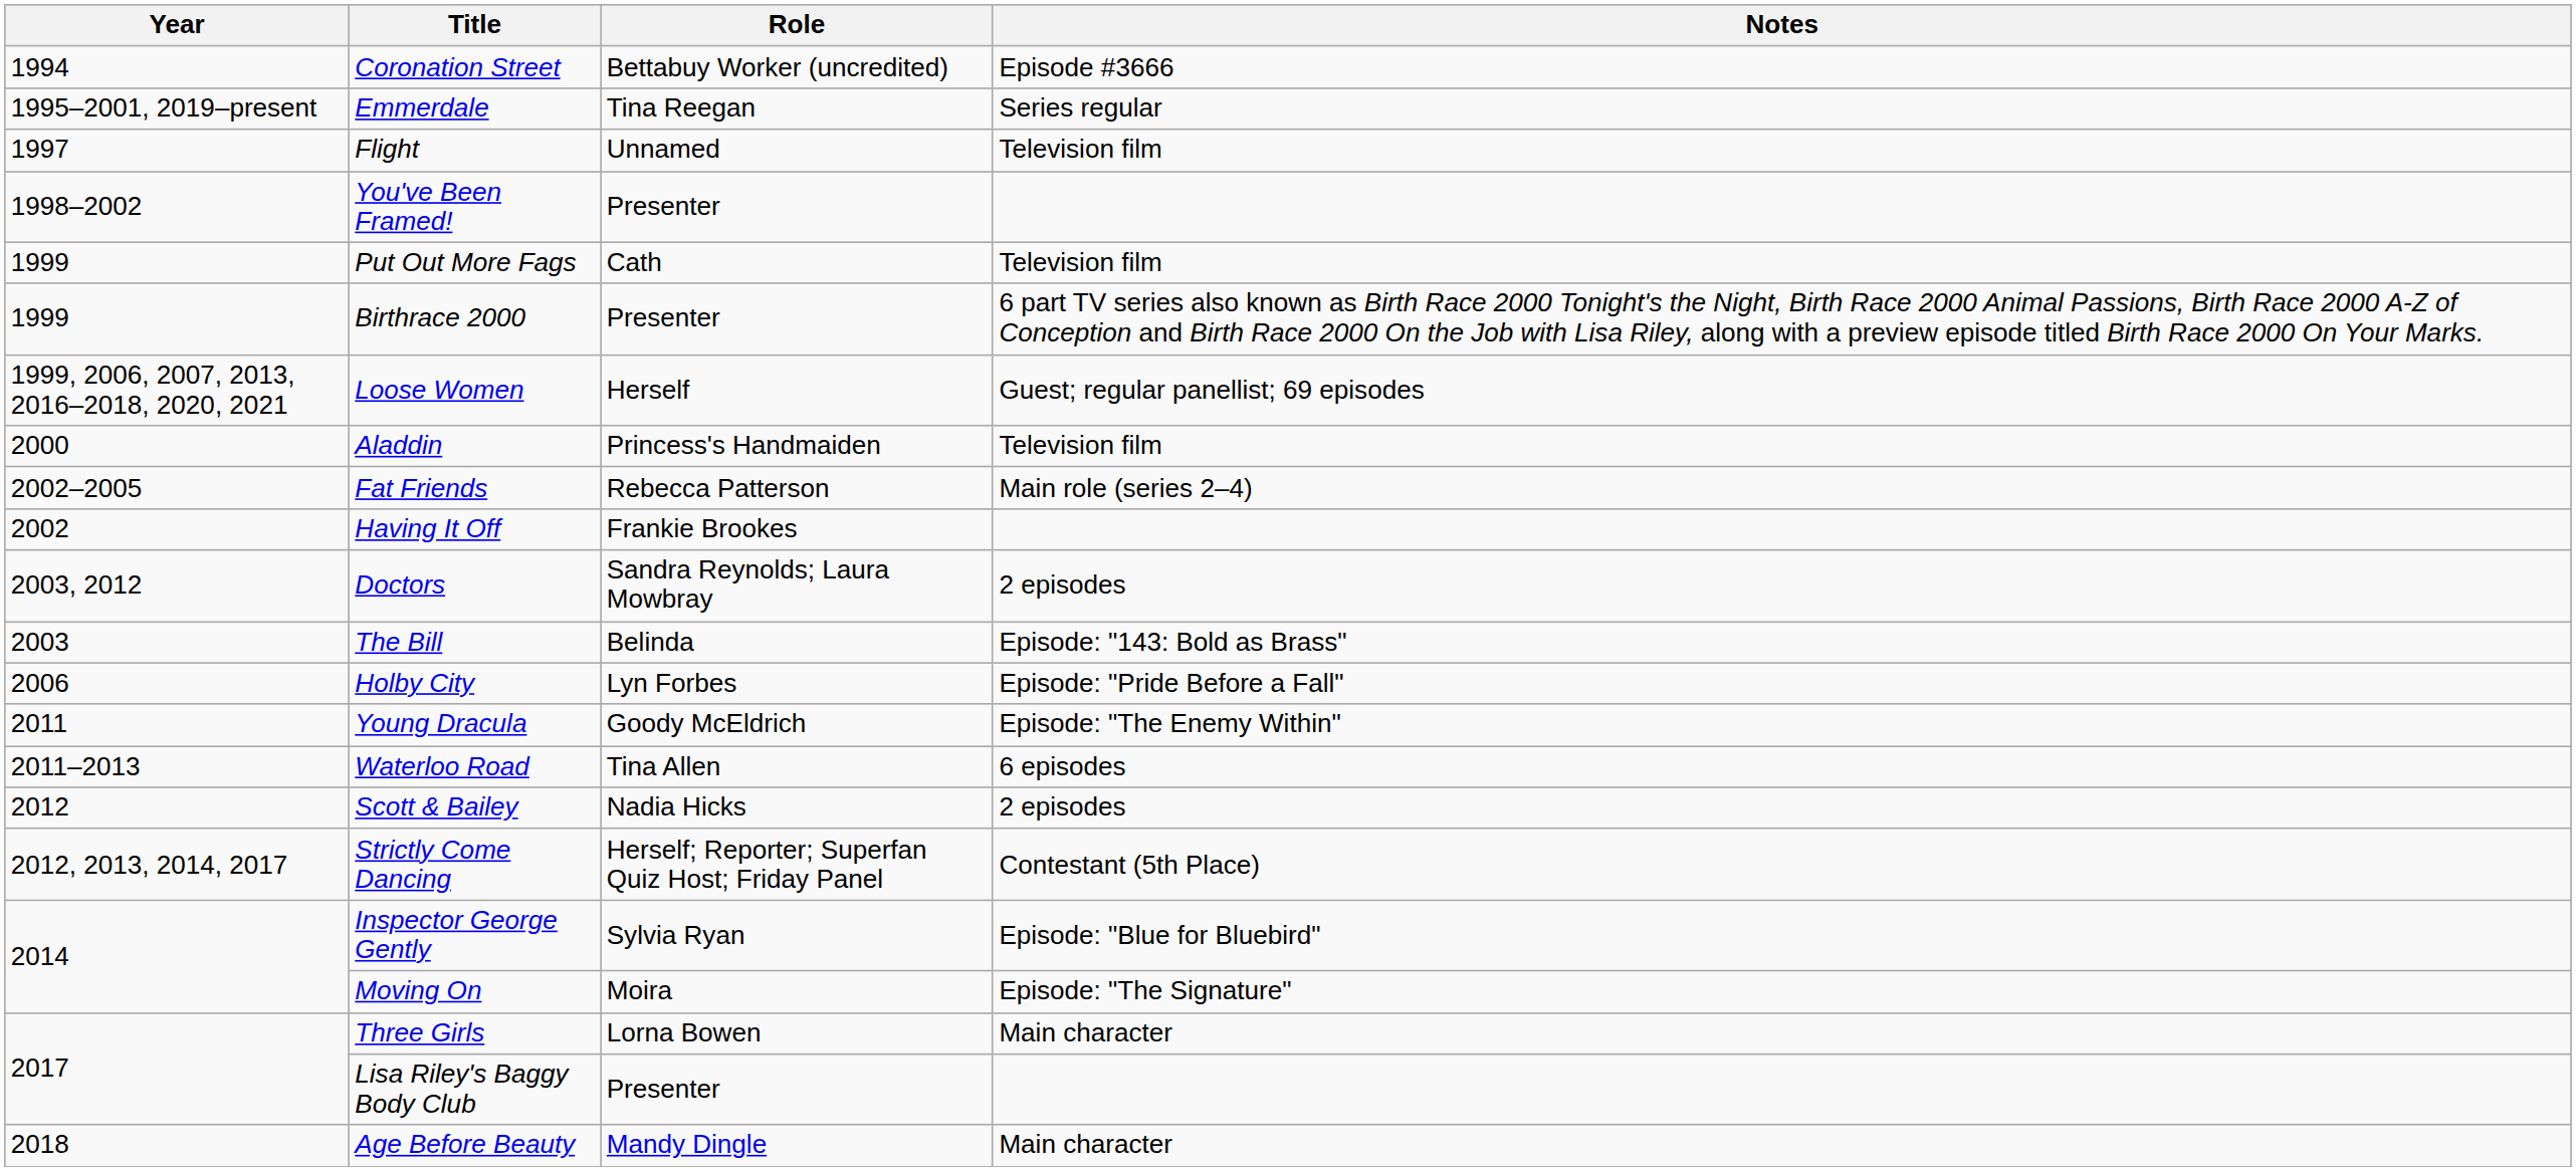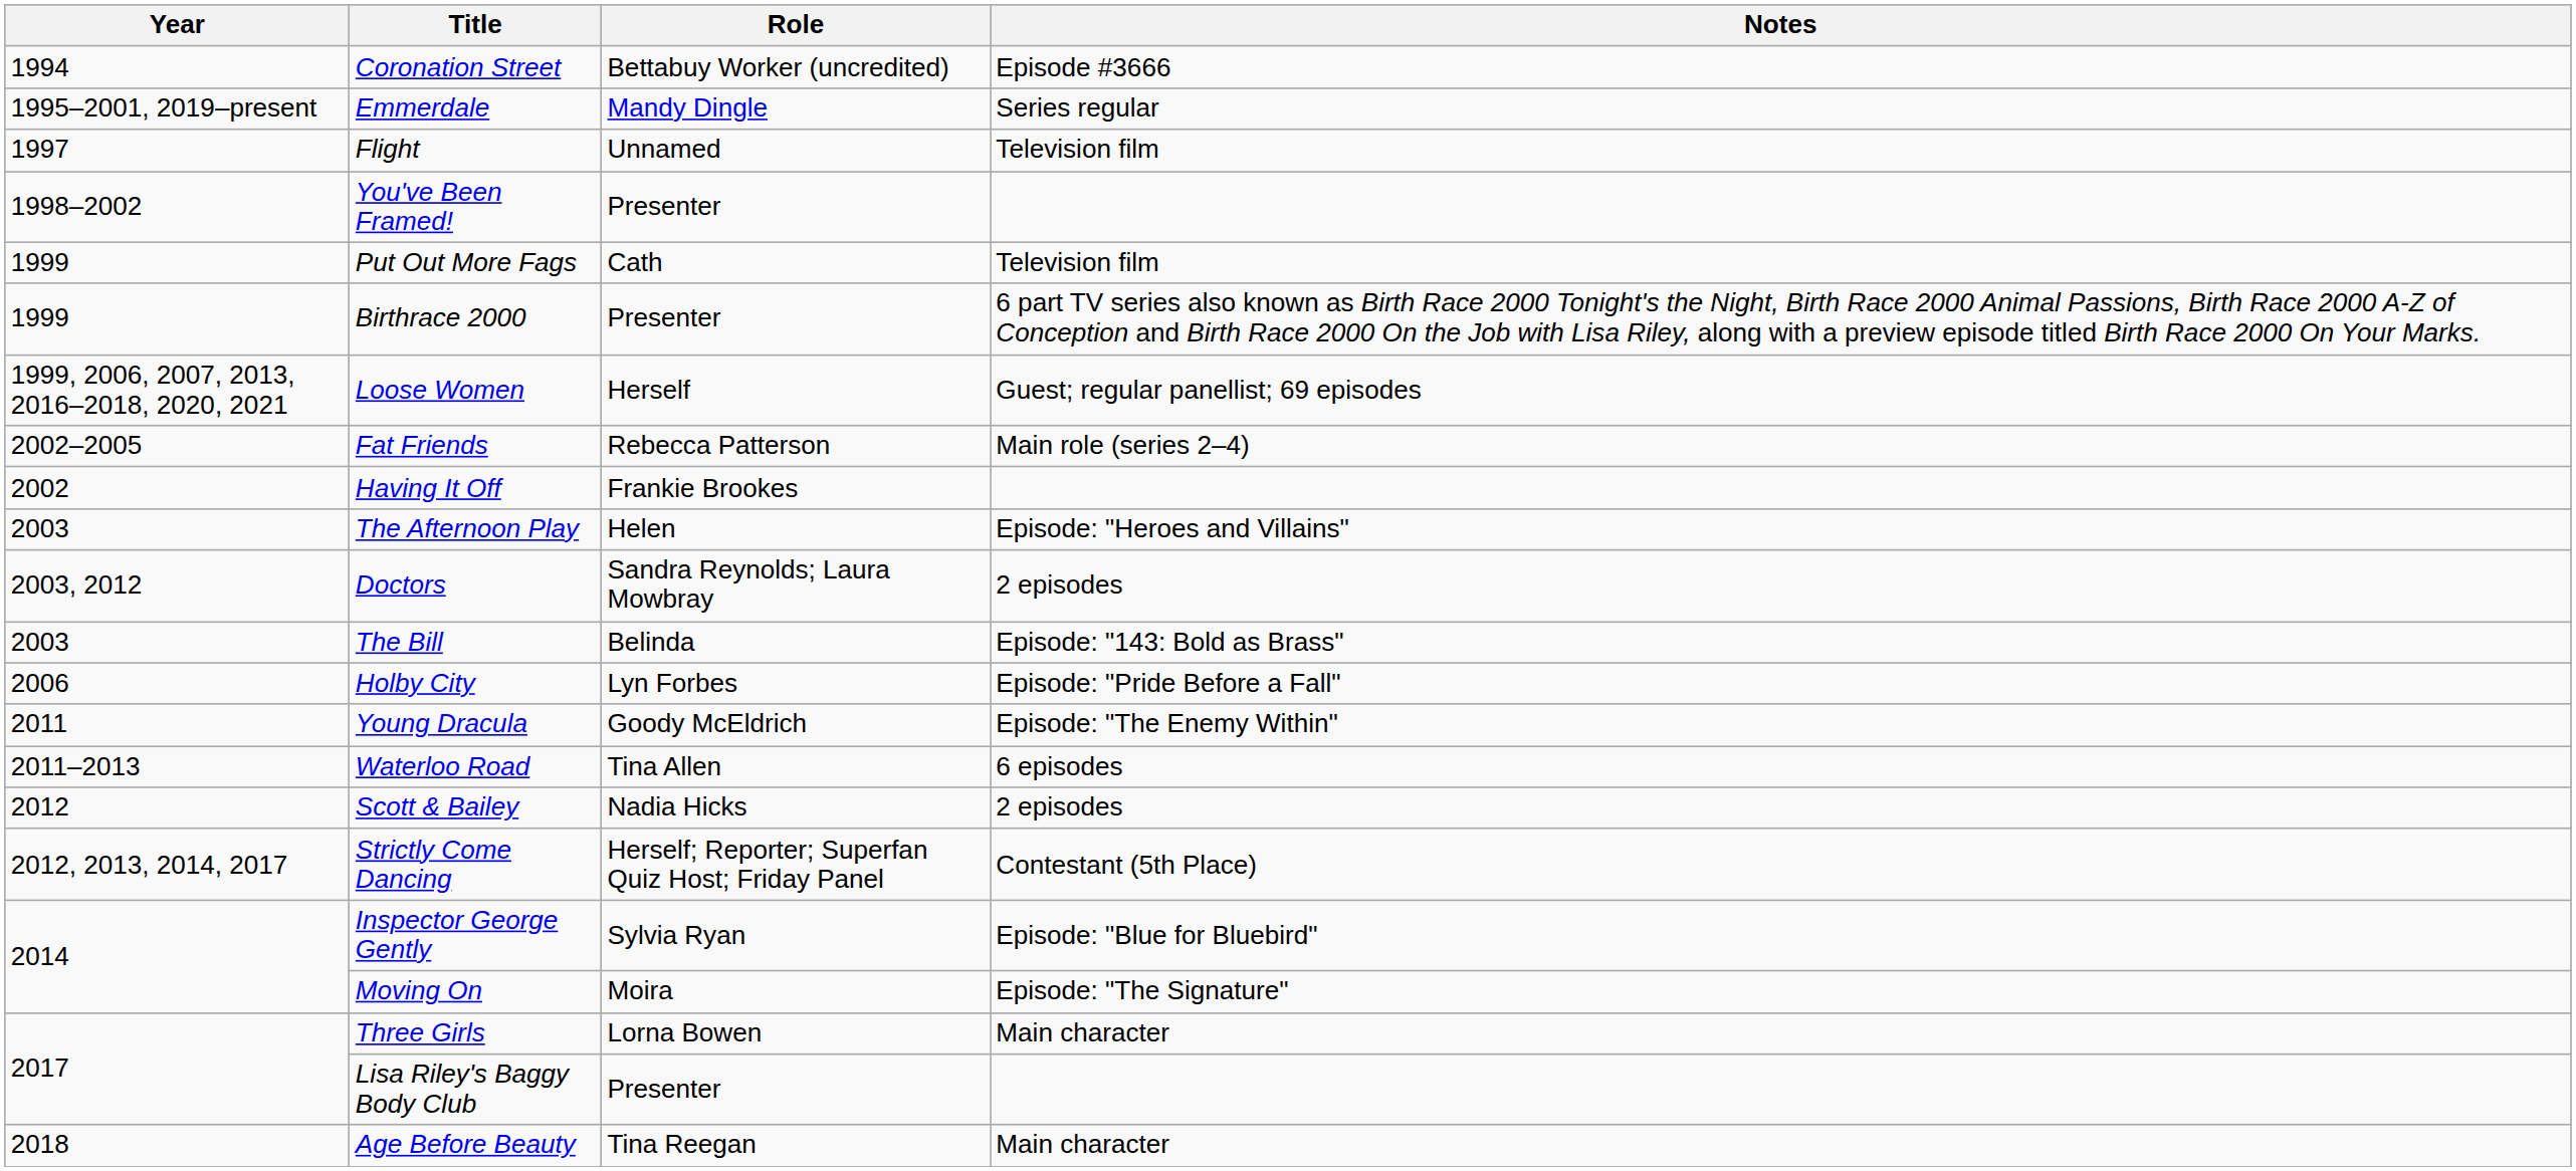 <table class="wikitable">
 <tr>
 <th>Year</th>
 <th>Title</th>
 <th>Role</th>
 <th>Notes</th>
 </tr>
 <tr>
 <td>1994</td>
 <td><em><a href='#'>Coronation Street</a></em></td>
 <td>Bettabuy Worker (uncredited)</td>
 <td>Episode #3666</td>
 </tr>
 <tr>
 <td>1995–2001, 2019–present</td>
 <td><em><a href='#'>Emmerdale</a></em></td>
-<td>Tina Reegan</td>
+<td><a href='#'>Mandy Dingle</a></td>
 <td>Series regular</td>
 </tr>
 <tr>
 <td>1997</td>
 <td><em>Flight</em></td>
 <td>Unnamed</td>
 <td>Television film</td>
 </tr>
 <tr>
 <td>1998–2002</td>
 <td><em><a href='#'>You've Been Framed!</a></em></td>
 <td>Presenter</td>
 <td></td>
 </tr>
 <tr>
 <td>1999</td>
 <td><em>Put Out More Fags</em></td>
 <td>Cath</td>
 <td>Television film</td>
 </tr>
 <tr>
 <td>1999</td>
 <td><em>Birthrace 2000</em></td>
 <td>Presenter</td>
 <td>6 part TV series also known as <em>Birth Race 2000 Tonight's the Night,</em> <em>Birth Race 2000 Animal Passions,</em> <em>Birth Race 2000 A-Z of Conception</em> and <em>Birth Race 2000 On the Job with Lisa Riley,</em> along with a preview episode titled <em>Birth Race 2000 On Your Marks.</em></td>
 </tr>
 <tr>
 <td>1999, 2006, 2007, 2013, 2016–2018, 2020, 2021</td>
 <td><em><a href='#'>Loose Women</a></em></td>
 <td>Herself</td>
 <td>Guest; regular panellist; 69 episodes</td>
 </tr>
 <tr>
-<td>2000</td>
-<td><em><a href='#'>Aladdin</a></em></td>
-<td>Princess's Handmaiden</td>
-<td>Television film</td>
-</tr>
-<tr>
 <td>2002–2005</td>
 <td><em><a href='#'>Fat Friends</a></em></td>
 <td>Rebecca Patterson</td>
 <td>Main role (series 2–4)</td>
 </tr>
 <tr>
 <td>2002</td>
 <td><em><a href='#'>Having It Off</a></em></td>
 <td>Frankie Brookes</td>
 <td></td>
+</tr>
+<tr>
+<td>2003</td>
+<td><em><a href='#'>The Afternoon Play</a></em></td>
+<td>Helen</td>
+<td>Episode: "Heroes and Villains"</td>
 </tr>
 <tr>
 <td>2003, 2012</td>
 <td><em><a href='#'>Doctors</a></em></td>
 <td>Sandra Reynolds; Laura Mowbray</td>
 <td>2 episodes</td>
 </tr>
 <tr>
 <td>2003</td>
 <td><em><a href='#'>The Bill</a></em></td>
 <td>Belinda</td>
 <td>Episode: "143: Bold as Brass"</td>
 </tr>
 <tr>
 <td>2006</td>
 <td><em><a href='#'>Holby City</a></em></td>
 <td>Lyn Forbes</td>
 <td>Episode: "Pride Before a Fall"</td>
 </tr>
 <tr>
 <td>2011</td>
 <td><em><a href='#'>Young Dracula</a></em></td>
 <td>Goody McEldrich</td>
 <td>Episode: "The Enemy Within"</td>
 </tr>
 <tr>
 <td>2011–2013</td>
 <td><em><a href='#'>Waterloo Road</a></em></td>
 <td>Tina Allen</td>
 <td>6 episodes</td>
 </tr>
 <tr>
 <td>2012</td>
 <td><em><a href='#'>Scott & Bailey</a></em></td>
 <td>Nadia Hicks</td>
 <td>2 episodes</td>
 </tr>
 <tr>
 <td>2012, 2013, 2014, 2017</td>
 <td><em><a href='#'>Strictly Come Dancing</a></em></td>
 <td>Herself; Reporter; Superfan Quiz Host; Friday Panel</td>
 <td>Contestant (5th Place)</td>
 </tr>
 <tr>
 <td rowspan=2>2014</td>
 <td><em><a href='#'>Inspector George Gently</a></em></td>
 <td>Sylvia Ryan</td>
 <td>Episode: "Blue for Bluebird"</td>
 </tr>
 <tr>
 <td><em><a href='#'>Moving On</a></em></td>
 <td>Moira</td>
 <td>Episode: "The Signature"</td>
 </tr>
 <tr>
 <td rowspan=2>2017</td>
 <td><em><a href='#'>Three Girls</a></em></td>
 <td>Lorna Bowen</td>
 <td>Main character</td>
 </tr>
 <tr>
 <td><em>Lisa Riley's Baggy Body Club</em></td>
 <td>Presenter</td>
 <td></td>
 </tr>
 <tr>
 <td>2018</td>
 <td><em><a href='#'>Age Before Beauty</a></em></td>
-<td><a href='#'>Mandy Dingle</a></td>
+<td>Tina Reegan</td>
 <td>Main character</td>
 </tr>
 <tr>
 </tr>
 </table>
